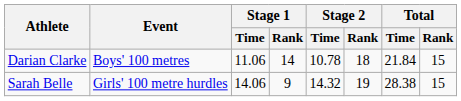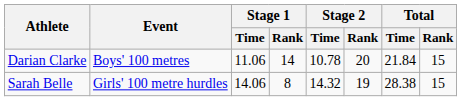 <table class=wikitable style="font-size:90%">
 <tr>
 <th rowspan="2">Athlete</th>
 <th rowspan="2">Event</th>
 <th colspan="2">Stage 1</th>
 <th colspan="2">Stage 2</th>
 <th colspan="2">Total</th>
 </tr>
 <tr style="font-size:95%">
 <th>Time</th>
 <th>Rank</th>
 <th>Time</th>
 <th>Rank</th>
 <th>Time</th>
 <th>Rank</th>
 </tr>
 <tr align=center>
 <td align=left><a href='#'>Darian Clarke</a></td>
 <td align=left><a href='#'>Boys' 100 metres</a></td>
 <td>11.06</td>
 <td>14</td>
 <td>10.78</td>
-<td>18</td>
+<td>20</td>
 <td>21.84</td>
 <td>15</td>
 </tr>
 <tr align=center>
 <td align=left><a href='#'>Sarah Belle</a></td>
 <td align=left><a href='#'>Girls' 100 metre hurdles</a></td>
 <td>14.06</td>
-<td>9</td>
+<td>8</td>
 <td>14.32</td>
 <td>19</td>
 <td>28.38</td>
 <td>15</td>
 </tr>
 </table>
